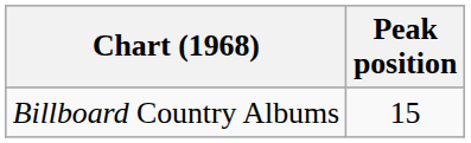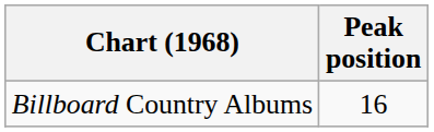 <table class="wikitable">
 <tr>
 <th>Chart (1968)</th>
 <th>Peak<br>position</th>
 </tr>
 <tr>
 <td><em>Billboard</em> Country Albums</td>
-<td align="center">15</td>
+<td align="center">16</td>
 </tr>
 </table>
